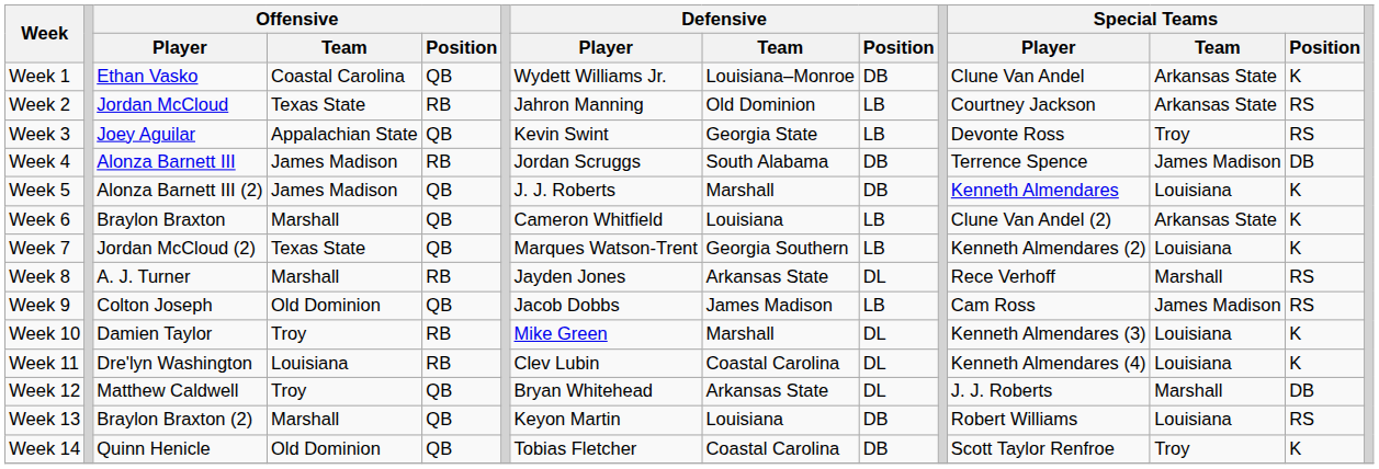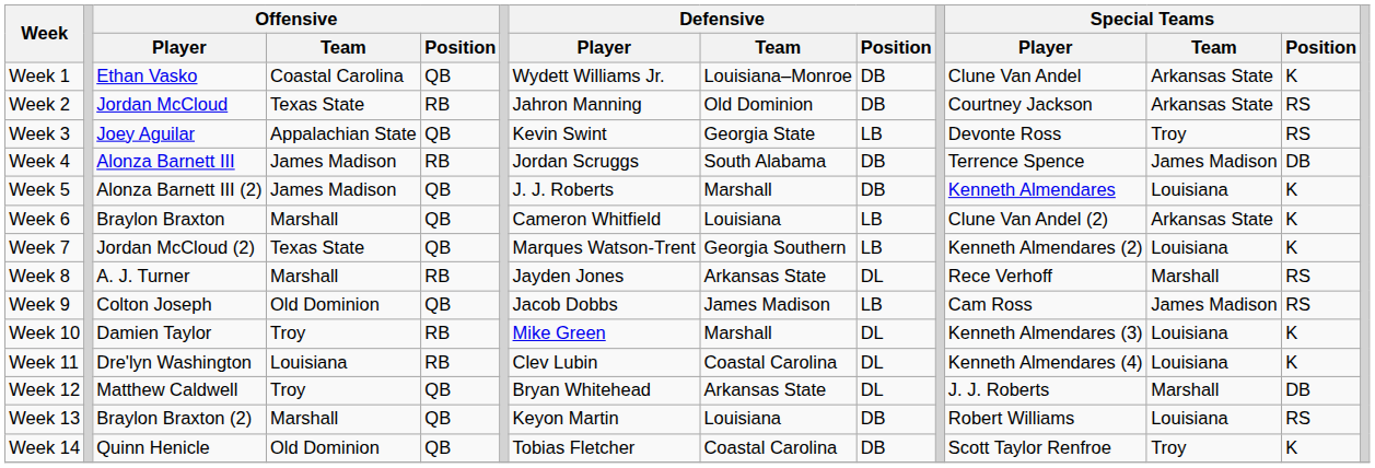 <table class="wikitable" border="1">
 <tr>
 <th rowspan="2">Week</th>
 <th rowSpan="16" style="background-color:lightgrey;"></th>
 <th colspan="3">Offensive</th>
 <th rowSpan="16" style="background-color:lightgrey;"></th>
 <th colspan="3">Defensive</th>
 <th rowSpan="16" style="background-color:lightgrey;"></th>
 <th colspan="3">Special Teams</th>
 <th rowSpan="16" style="background-color:lightgrey;"></th>
 </tr>
 <tr>
 <th>Player</th>
 <th>Team</th>
 <th>Position</th>
 <th>Player</th>
 <th>Team</th>
 <th>Position</th>
 <th>Player</th>
 <th>Team</th>
 <th>Position</th>
 </tr>
 <tr>
 <td>Week 1</td>
 <td><a href='#'>Ethan Vasko</a></td>
 <td>Coastal Carolina</td>
 <td>QB</td>
 <td>Wydett Williams Jr.</td>
 <td>Louisiana–Monroe</td>
 <td>DB</td>
 <td>Clune Van Andel</td>
 <td>Arkansas State</td>
 <td>K</td>
 </tr>
 <tr>
 <td>Week 2</td>
 <td><a href='#'>Jordan McCloud</a></td>
 <td>Texas State</td>
 <td>RB</td>
 <td>Jahron Manning</td>
 <td>Old Dominion</td>
-<td>LB</td>
+<td>DB</td>
 <td>Courtney Jackson</td>
 <td>Arkansas State</td>
 <td>RS</td>
 </tr>
 <tr>
 <td>Week 3</td>
 <td><a href='#'>Joey Aguilar</a></td>
 <td>Appalachian State</td>
 <td>QB</td>
 <td>Kevin Swint</td>
 <td>Georgia State</td>
 <td>LB</td>
 <td>Devonte Ross</td>
 <td>Troy</td>
 <td>RS</td>
 </tr>
 <tr>
 <td>Week 4</td>
 <td><a href='#'>Alonza Barnett III</a></td>
 <td>James Madison</td>
 <td>RB</td>
 <td>Jordan Scruggs</td>
 <td>South Alabama</td>
 <td>DB</td>
 <td>Terrence Spence</td>
 <td>James Madison</td>
 <td>DB</td>
 </tr>
 <tr>
 <td>Week 5</td>
 <td>Alonza Barnett III (2)</td>
 <td>James Madison</td>
 <td>QB</td>
 <td>J. J. Roberts</td>
 <td>Marshall</td>
 <td>DB</td>
 <td><a href='#'>Kenneth Almendares</a></td>
 <td>Louisiana</td>
 <td>K</td>
 </tr>
 <tr>
 <td>Week 6</td>
 <td>Braylon Braxton</td>
 <td>Marshall</td>
 <td>QB</td>
 <td>Cameron Whitfield</td>
 <td>Louisiana</td>
 <td>LB</td>
 <td>Clune Van Andel (2)</td>
 <td>Arkansas State</td>
 <td>K</td>
 </tr>
 <tr>
 <td>Week 7</td>
 <td>Jordan McCloud (2)</td>
 <td>Texas State</td>
 <td>QB</td>
 <td>Marques Watson-Trent</td>
 <td>Georgia Southern</td>
 <td>LB</td>
 <td>Kenneth Almendares (2)</td>
 <td>Louisiana</td>
 <td>K</td>
 </tr>
 <tr>
 <td>Week 8</td>
 <td>A. J. Turner</td>
 <td>Marshall</td>
 <td>RB</td>
 <td>Jayden Jones</td>
 <td>Arkansas State</td>
 <td>DL</td>
 <td>Rece Verhoff</td>
 <td>Marshall</td>
 <td>RS</td>
 </tr>
 <tr>
 <td>Week 9</td>
 <td>Colton Joseph</td>
 <td>Old Dominion</td>
 <td>QB</td>
 <td>Jacob Dobbs</td>
 <td>James Madison</td>
 <td>LB</td>
 <td>Cam Ross</td>
 <td>James Madison</td>
 <td>RS</td>
 </tr>
 <tr>
 <td>Week 10</td>
 <td>Damien Taylor</td>
 <td>Troy</td>
 <td>RB</td>
 <td><a href='#'>Mike Green</a></td>
 <td>Marshall</td>
 <td>DL</td>
 <td>Kenneth Almendares (3)</td>
 <td>Louisiana</td>
 <td>K</td>
 </tr>
 <tr>
 <td>Week 11</td>
 <td>Dre'lyn Washington</td>
 <td>Louisiana</td>
 <td>RB</td>
 <td>Clev Lubin</td>
 <td>Coastal Carolina</td>
 <td>DL</td>
 <td>Kenneth Almendares (4)</td>
 <td>Louisiana</td>
 <td>K</td>
 </tr>
 <tr>
 <td>Week 12</td>
 <td>Matthew Caldwell</td>
 <td>Troy</td>
 <td>QB</td>
 <td>Bryan Whitehead</td>
 <td>Arkansas State</td>
 <td>DL</td>
 <td>J. J. Roberts</td>
 <td>Marshall</td>
 <td>DB</td>
 </tr>
 <tr>
 <td>Week 13</td>
 <td>Braylon Braxton (2)</td>
 <td>Marshall</td>
 <td>QB</td>
 <td>Keyon Martin</td>
 <td>Louisiana</td>
 <td>DB</td>
 <td>Robert Williams</td>
 <td>Louisiana</td>
 <td>RS</td>
 </tr>
 <tr>
 <td>Week 14</td>
 <td>Quinn Henicle</td>
 <td>Old Dominion</td>
 <td>QB</td>
 <td>Tobias Fletcher</td>
 <td>Coastal Carolina</td>
 <td>DB</td>
 <td>Scott Taylor Renfroe</td>
 <td>Troy</td>
 <td>K</td>
 </tr>
 <tr>
 </tr>
 </table>
